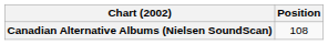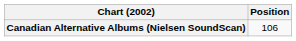 <table class="wikitable plainrowheaders">
 <tr>
 <th scope="col">Chart (2002)</th>
 <th scope="col">Position</th>
 </tr>
 <tr>
 <th scope="row">Canadian Alternative Albums (Nielsen SoundScan)</th>
-<td align=center>108</td>
+<td align=center>106</td>
 </tr>
 </table>
